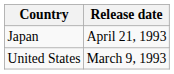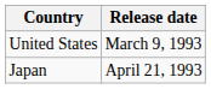 <table class="wikitable">
 <tr>
 <th>Country</th>
 <th>Release date</th>
 </tr>
 <tr>
+<td>United States</td>
+<td>March 9, 1993</td>
+</tr>
+<tr>
 <td>Japan</td>
 <td>April 21, 1993</td>
 </tr>
-<tr>
-<td>United States</td>
-<td>March 9, 1993</td>
-</tr>
 </table>
